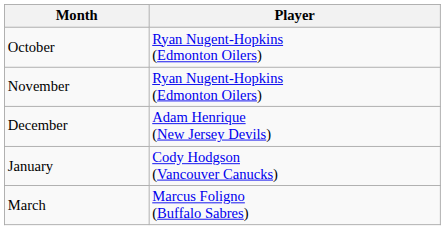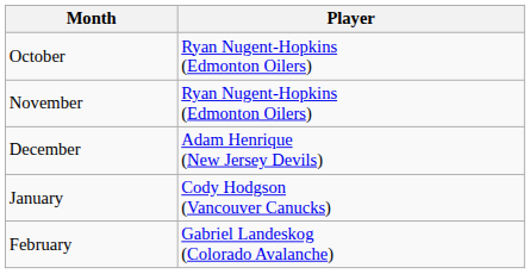 <table class="wikitable" style="width: 30em;">
 <tr style="text-align:center;">
 <th>Month</th>
 <th>Player</th>
 </tr>
 <tr>
 <td>October</td>
 <td><a href='#'>Ryan Nugent-Hopkins</a><br>(<a href='#'>Edmonton Oilers</a>)</td>
 </tr>
 <tr>
 <td>November</td>
 <td><a href='#'>Ryan Nugent-Hopkins</a><br>(<a href='#'>Edmonton Oilers</a>)</td>
 </tr>
 <tr>
 <td>December</td>
 <td><a href='#'>Adam Henrique</a><br>(<a href='#'>New Jersey Devils</a>)</td>
 </tr>
 <tr>
 <td>January</td>
 <td><a href='#'>Cody Hodgson</a><br>(<a href='#'>Vancouver Canucks</a>)</td>
 </tr>
 <tr>
-<td>March</td>
-<td><a href='#'>Marcus Foligno</a><br>(<a href='#'>Buffalo Sabres</a>)</td>
+<td>February</td>
+<td><a href='#'>Gabriel Landeskog</a><br>(<a href='#'>Colorado Avalanche</a>)</td>
 </tr>
 </table>
